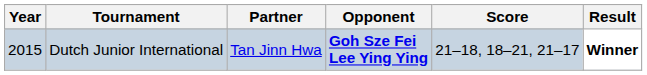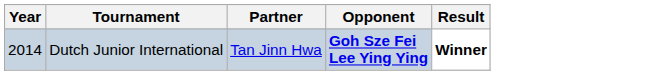 <table class="sortable wikitable" style="font-size: 90%;">
 <tr>
 <th>Year</th>
 <th>Tournament</th>
 <th>Partner</th>
 <th>Opponent</th>
-<th>Score</th>
 <th>Result</th>
 </tr>
 <tr style="background:#C6D4E1">
-<td align="center">2015</td>
+<td align="center">2014</td>
 <td align="left">Dutch Junior International</td>
 <td align="left"> <a href='#'>Tan Jinn Hwa</a></td>
 <td align="left"><strong> <a href='#'>Goh Sze Fei</a><br> <a href='#'>Lee Ying Ying</a></strong></td>
-<td align="left">21–18, 18–21, 21–17</td>
 <td style="text-align:left; background:white"> <strong>Winner</strong></td>
 </tr>
 </table>
